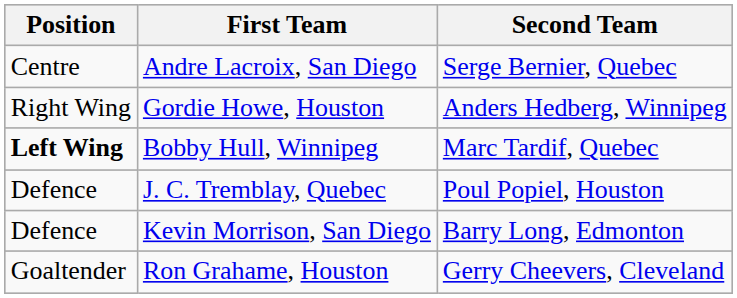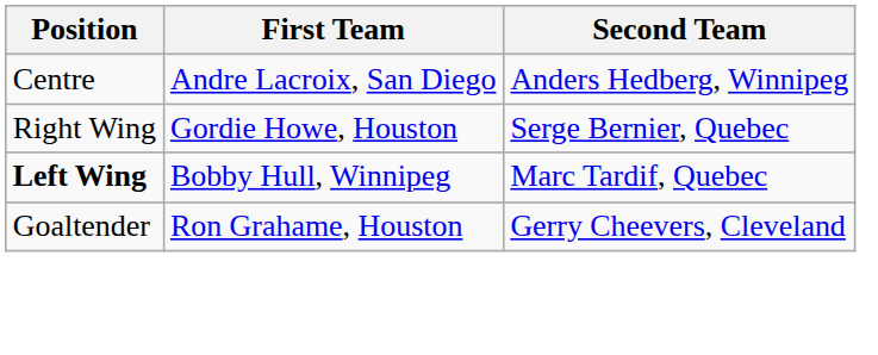 <table class="wikitable">
 <tr>
 <th><strong>Position</strong></th>
 <th><strong>First Team</strong></th>
 <th><strong>Second Team</strong></th>
 </tr>
 <tr>
 <td>Centre</td>
 <td><a href='#'>Andre Lacroix</a>, <a href='#'>San Diego</a></td>
-<td><a href='#'>Serge Bernier</a>, <a href='#'>Quebec</a></td>
+<td><a href='#'>Anders Hedberg</a>, <a href='#'>Winnipeg</a></td>
 </tr>
 <tr>
 <td>Right Wing</td>
 <td><a href='#'>Gordie Howe</a>, <a href='#'>Houston</a></td>
-<td><a href='#'>Anders Hedberg</a>, <a href='#'>Winnipeg</a></td>
+<td><a href='#'>Serge Bernier</a>, <a href='#'>Quebec</a></td>
 </tr>
 <tr>
 <td><strong>Left Wing</strong></td>
 <td><a href='#'>Bobby Hull</a>, <a href='#'>Winnipeg</a></td>
 <td><a href='#'>Marc Tardif</a>, <a href='#'>Quebec</a></td>
 </tr>
 <tr>
-<td>Defence</td>
-<td><a href='#'>J. C. Tremblay</a>, <a href='#'>Quebec</a></td>
-<td><a href='#'>Poul Popiel</a>, <a href='#'>Houston</a></td>
-</tr>
-<tr>
-<td>Defence</td>
-<td><a href='#'>Kevin Morrison</a>, <a href='#'>San Diego</a></td>
-<td><a href='#'>Barry Long</a>, <a href='#'>Edmonton</a></td>
-</tr>
-<tr>
 <td>Goaltender</td>
 <td><a href='#'>Ron Grahame</a>, <a href='#'>Houston</a></td>
 <td><a href='#'>Gerry Cheevers</a>, <a href='#'>Cleveland</a></td>
 </tr>
 </table>
